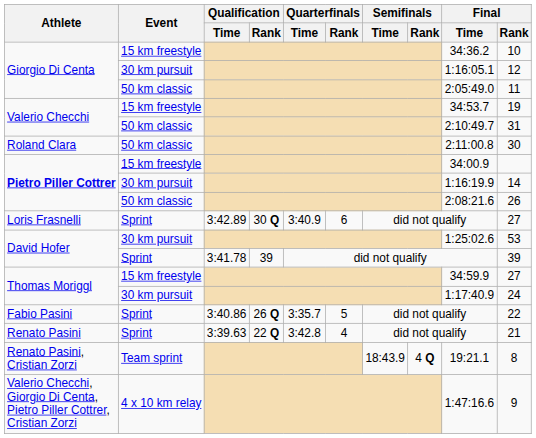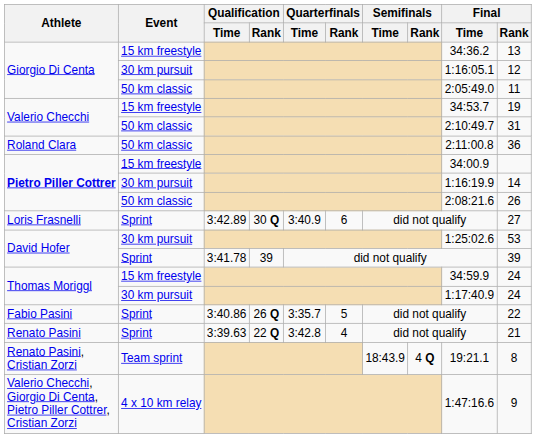 <table class="wikitable">
 <tr>
 <th rowspan="2">Athlete</th>
 <th rowspan="2">Event</th>
 <th colspan="2">Qualification</th>
 <th colspan="2">Quarterfinals</th>
 <th colspan="2">Semifinals</th>
 <th colspan="2">Final</th>
 </tr>
 <tr>
 <th>Time</th>
 <th>Rank</th>
 <th>Time</th>
 <th>Rank</th>
 <th>Time</th>
 <th>Rank</th>
 <th>Time</th>
 <th>Rank</th>
 </tr>
 <tr>
 <td rowspan=3><a href='#'>Giorgio Di Centa</a></td>
 <td><a href='#'>15 km freestyle</a></td>
 <td colspan="6" bgcolor="wheat"></td>
 <td align="center">34:36.2</td>
-<td align="center">10</td>
+<td align="center">13</td>
 </tr>
 <tr>
 <td><a href='#'>30 km pursuit</a></td>
 <td colspan="6" bgcolor="wheat"></td>
 <td align="center">1:16:05.1</td>
 <td align="center">12</td>
 </tr>
 <tr>
 <td><a href='#'>50 km classic</a></td>
 <td colspan="6" bgcolor="wheat"></td>
 <td align="center">2:05:49.0</td>
 <td align="center">11</td>
 </tr>
 <tr>
 <td rowspan=2><a href='#'>Valerio Checchi</a></td>
 <td><a href='#'>15 km freestyle</a></td>
 <td colspan="6" bgcolor="wheat"></td>
 <td align="center">34:53.7</td>
 <td align="center">19</td>
 </tr>
 <tr>
 <td><a href='#'>50 km classic</a></td>
 <td colspan="6" bgcolor="wheat"></td>
 <td align="center">2:10:49.7</td>
 <td align="center">31</td>
 </tr>
 <tr>
 <td><a href='#'>Roland Clara</a></td>
 <td><a href='#'>50 km classic</a></td>
 <td colspan="6" bgcolor="wheat"></td>
 <td align="center">2:11:00.8</td>
-<td align="center">30</td>
+<td align="center">36</td>
 </tr>
 <tr>
 <td rowspan=3><strong><a href='#'>Pietro Piller Cottrer</a></strong></td>
 <td><a href='#'>15 km freestyle</a></td>
 <td colspan="6" bgcolor="wheat"></td>
 <td align="center">34:00.9</td>
 <td align="center"></td>
 </tr>
 <tr>
 <td><a href='#'>30 km pursuit</a></td>
 <td colspan="6" bgcolor="wheat"></td>
 <td align="center">1:16:19.9</td>
 <td align="center">14</td>
 </tr>
 <tr>
 <td><a href='#'>50 km classic</a></td>
 <td colspan="6" bgcolor="wheat"></td>
 <td align="center">2:08:21.6</td>
 <td align="center">26</td>
 </tr>
 <tr>
 <td><a href='#'>Loris Frasnelli</a></td>
 <td><a href='#'>Sprint</a></td>
 <td align="center">3:42.89</td>
 <td align="center">30 <strong>Q</strong></td>
 <td align="center">3:40.9</td>
 <td align="center">6</td>
 <td colspan="3" align="center">did not qualify</td>
 <td align="center">27</td>
 </tr>
 <tr>
 <td rowspan=2><a href='#'>David Hofer</a></td>
 <td><a href='#'>30 km pursuit</a></td>
 <td colspan="6" bgcolor="wheat"></td>
 <td align="center">1:25:02.6</td>
 <td align="center">53</td>
 </tr>
 <tr>
 <td><a href='#'>Sprint</a></td>
 <td align="center">3:41.78</td>
 <td align="center">39</td>
 <td colspan="5" align="center">did not qualify</td>
 <td align="center">39</td>
 </tr>
 <tr>
 <td rowspan=2><a href='#'>Thomas Moriggl</a></td>
 <td><a href='#'>15 km freestyle</a></td>
 <td colspan="6" bgcolor="wheat"></td>
 <td align="center">34:59.9</td>
-<td align="center">27</td>
+<td align="center">24</td>
 </tr>
 <tr>
 <td><a href='#'>30 km pursuit</a></td>
 <td colspan="6" bgcolor="wheat"></td>
 <td align="center">1:17:40.9</td>
 <td align="center">24</td>
 </tr>
 <tr>
 <td><a href='#'>Fabio Pasini</a></td>
 <td><a href='#'>Sprint</a></td>
 <td align="center">3:40.86</td>
 <td align="center">26 <strong>Q</strong></td>
 <td align="center">3:35.7</td>
 <td align="center">5</td>
 <td colspan="3" align="center">did not qualify</td>
 <td align="center">22</td>
 </tr>
 <tr>
 <td><a href='#'>Renato Pasini</a></td>
 <td><a href='#'>Sprint</a></td>
 <td align="center">3:39.63</td>
 <td align="center">22 <strong>Q</strong></td>
 <td align="center">3:42.8</td>
 <td align="center">4</td>
 <td colspan="3" align="center">did not qualify</td>
 <td align="center">21</td>
 </tr>
 <tr>
 <td><a href='#'>Renato Pasini</a>, <br><a href='#'>Cristian Zorzi</a></td>
 <td><a href='#'>Team sprint</a></td>
 <td colspan="4" bgcolor="wheat"></td>
 <td align="center">18:43.9</td>
 <td align="center">4 <strong>Q</strong></td>
 <td align="center">19:21.1</td>
 <td align="center">8</td>
 </tr>
 <tr>
 <td><a href='#'>Valerio Checchi</a>, <br><a href='#'>Giorgio Di Centa</a>, <br><a href='#'>Pietro Piller Cottrer</a>, <br><a href='#'>Cristian Zorzi</a></td>
 <td><a href='#'>4 x 10 km relay</a></td>
 <td colspan="6" bgcolor="wheat"></td>
 <td align="center">1:47:16.6</td>
 <td align="center">9</td>
 </tr>
 </table>
